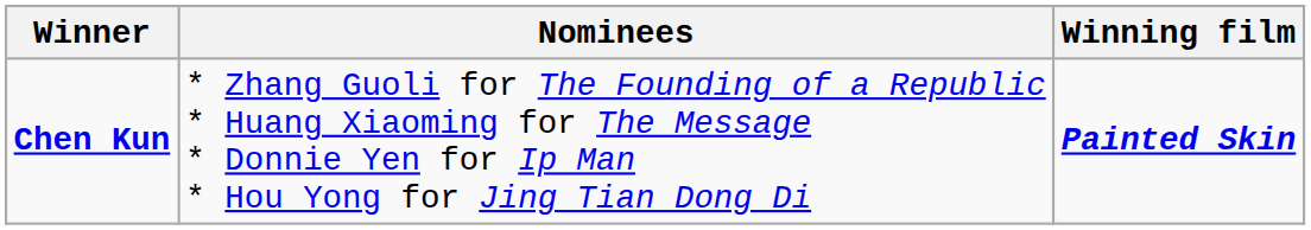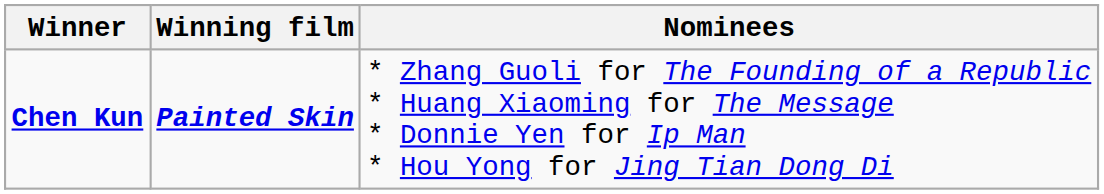 <table class="wikitable">
 <tr>
 <th>Winner</th>
+<th>Winning film</th>
 <th>Nominees</th>
-<th>Winning film</th>
 </tr>
 <tr>
 <td><strong><a href='#'>Chen Kun</a></strong></td>
+<td><strong><em><a href='#'>Painted Skin</a></em></strong></td>
 <td>* <a href='#'>Zhang Guoli</a> for <em><a href='#'>The Founding of a Republic</a></em><br> * <a href='#'>Huang Xiaoming</a> for <em><a href='#'>The Message</a></em><br> * <a href='#'>Donnie Yen</a> for <em><a href='#'>Ip Man</a></em><br> * <a href='#'>Hou Yong</a> for <em><a href='#'>Jing Tian Dong Di</a></em></td>
-<td><strong><em><a href='#'>Painted Skin</a></em></strong></td>
 </tr>
 </table>
